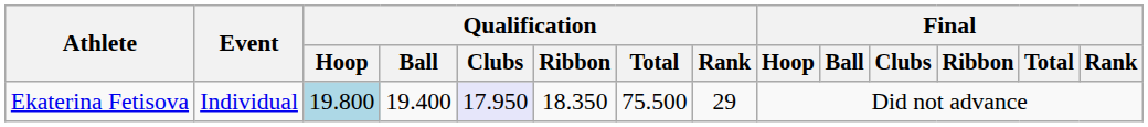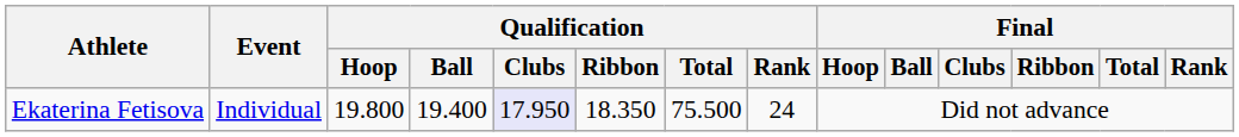 <table class=wikitable style="font-size:90%">
 <tr>
 <th rowspan=2>Athlete</th>
 <th rowspan=2>Event</th>
 <th colspan=6>Qualification</th>
 <th colspan=6>Final</th>
 </tr>
 <tr style="font-size:95%">
 <th>Hoop</th>
 <th>Ball</th>
 <th>Clubs</th>
 <th>Ribbon</th>
 <th>Total</th>
 <th>Rank</th>
 <th>Hoop</th>
 <th>Ball</th>
 <th>Clubs</th>
 <th>Ribbon</th>
 <th>Total</th>
 <th>Rank</th>
 </tr>
 <tr align=center>
 <td align=left><a href='#'>Ekaterina Fetisova</a></td>
 <td align=left><a href='#'>Individual</a></td>
-<td style="background: lightblue;">19.800</td>
+<td>19.800</td>
 <td>19.400</td>
 <td style="background: lavender;">17.950</td>
 <td>18.350</td>
 <td>75.500</td>
-<td>29</td>
+<td>24</td>
 <td colspan=6>Did not advance</td>
 </tr>
 </table>
